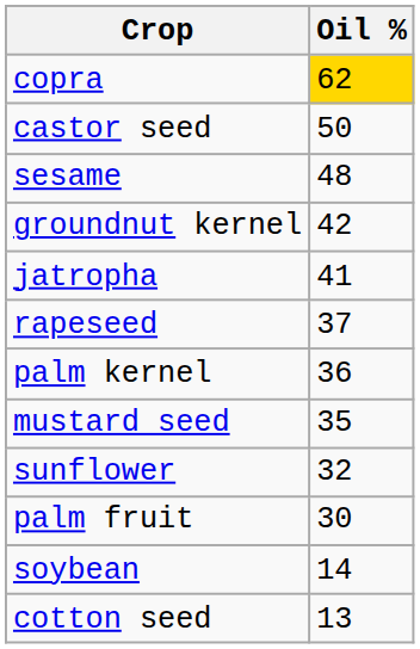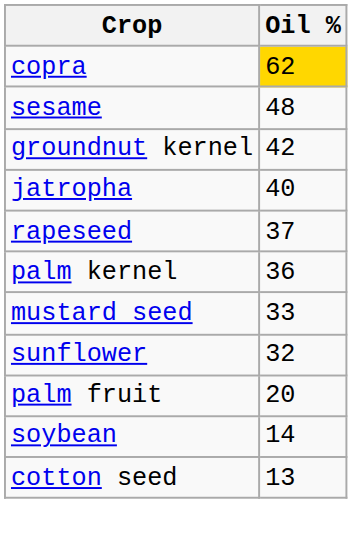 <table class="wikitable sortable">
 <tr>
 <th>Crop</th>
 <th>Oil %</th>
 </tr>
 <tr>
 <td><a href='#'>copra</a></td>
 <td style="background: gold;">62</td>
-</tr>
-<tr>
-<td><a href='#'>castor</a> seed</td>
-<td>50</td>
 </tr>
 <tr>
 <td><a href='#'>sesame</a></td>
 <td>48</td>
 </tr>
 <tr>
 <td><a href='#'>groundnut</a> kernel</td>
 <td>42</td>
 </tr>
 <tr>
 <td><a href='#'>jatropha</a></td>
-<td>41</td>
+<td>40</td>
 </tr>
 <tr>
 <td><a href='#'>rapeseed</a></td>
 <td>37</td>
 </tr>
 <tr>
 <td><a href='#'>palm</a> kernel</td>
 <td>36</td>
 </tr>
 <tr>
 <td><a href='#'>mustard seed</a></td>
-<td>35</td>
+<td>33</td>
 </tr>
 <tr>
 <td><a href='#'>sunflower</a></td>
 <td>32</td>
 </tr>
 <tr>
 <td><a href='#'>palm</a> fruit</td>
-<td>30</td>
+<td>20</td>
 </tr>
 <tr>
 <td><a href='#'>soybean</a></td>
 <td>14</td>
 </tr>
 <tr>
 <td><a href='#'>cotton</a> seed</td>
 <td>13</td>
 </tr>
 </table>
